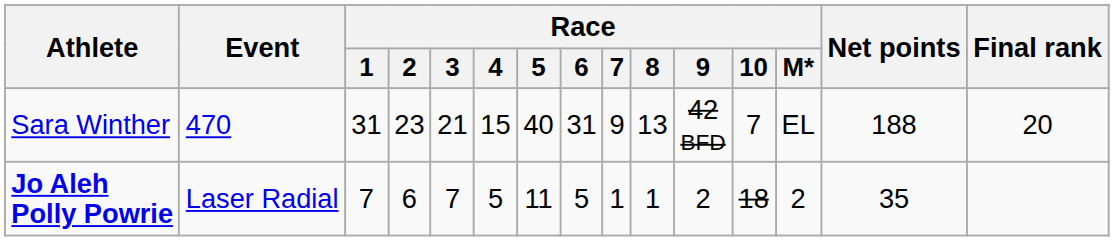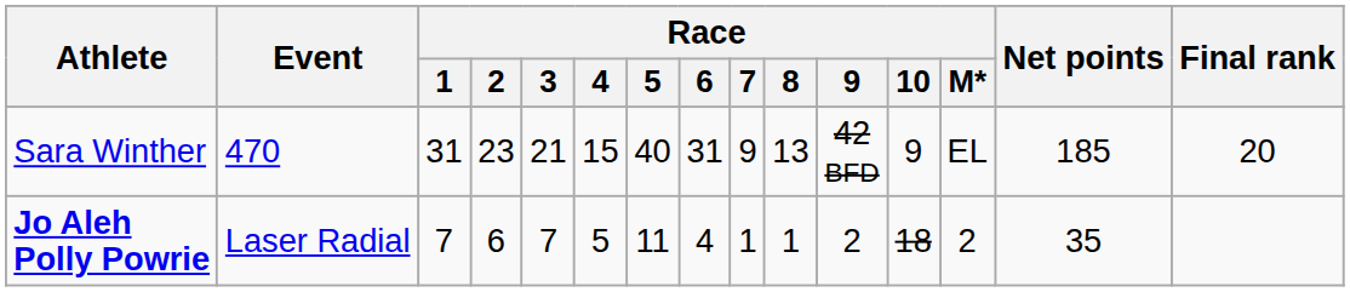 <table class="wikitable" style="font-size:90%">
 <tr>
 <th rowspan="2">Athlete</th>
 <th rowspan="2">Event</th>
 <th colspan=11>Race</th>
 <th rowspan=2>Net points</th>
 <th rowspan=2>Final rank</th>
 </tr>
 <tr style="font-size:95%">
 <th>1</th>
 <th>2</th>
 <th>3</th>
 <th>4</th>
 <th>5</th>
 <th>6</th>
 <th>7</th>
 <th>8</th>
 <th>9</th>
 <th>10</th>
 <th>M*</th>
 </tr>
 <tr align=center>
 <td align=left><a href='#'>Sara Winther</a></td>
 <td align=left><a href='#'>470</a></td>
 <td>31</td>
 <td>23</td>
 <td>21</td>
 <td>15</td>
 <td>40</td>
 <td>31</td>
 <td>9</td>
 <td>13</td>
 <td><s>42<br><small>BFD</small></s></td>
-<td>7</td>
+<td>9</td>
 <td>EL</td>
-<td>188</td>
+<td>185</td>
 <td>20</td>
 </tr>
 <tr align=center>
 <td align=left><strong><a href='#'>Jo Aleh</a><br><a href='#'>Polly Powrie</a></strong></td>
 <td align=left><a href='#'>Laser Radial</a></td>
 <td>7</td>
 <td>6</td>
 <td>7</td>
 <td>5</td>
 <td>11</td>
-<td>5</td>
+<td>4</td>
 <td>1</td>
 <td>1</td>
 <td>2</td>
 <td><s>18</s></td>
 <td>2</td>
 <td>35</td>
 <td></td>
 </tr>
 </table>
